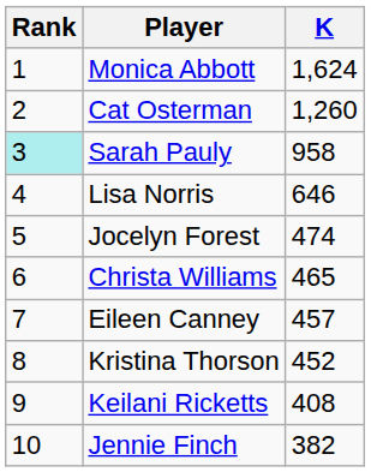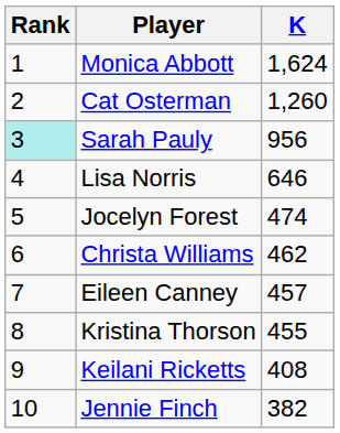 <table class="wikitable" style="float:left;">
 <tr style="white-space: nowrap;">
 <th>Rank</th>
 <th>Player</th>
 <th><a href='#'>K</a></th>
 </tr>
 <tr>
 <td>1</td>
 <td><a href='#'>Monica Abbott</a></td>
 <td>1,624</td>
 </tr>
 <tr>
 <td>2</td>
 <td><a href='#'>Cat Osterman</a></td>
 <td>1,260</td>
 </tr>
 <tr>
 <td style="background: paleturquoise;">3</td>
 <td><a href='#'>Sarah Pauly</a></td>
-<td>958</td>
+<td>956</td>
 </tr>
 <tr>
 <td>4</td>
 <td>Lisa Norris</td>
 <td>646</td>
 </tr>
 <tr>
 <td>5</td>
 <td>Jocelyn Forest</td>
 <td>474</td>
 </tr>
 <tr>
 <td>6</td>
 <td><a href='#'>Christa Williams</a></td>
-<td>465</td>
+<td>462</td>
 </tr>
 <tr>
 <td>7</td>
 <td>Eileen Canney</td>
 <td>457</td>
 </tr>
 <tr>
 <td>8</td>
 <td>Kristina Thorson</td>
-<td>452</td>
+<td>455</td>
 </tr>
 <tr>
 <td>9</td>
 <td><a href='#'>Keilani Ricketts</a></td>
 <td>408</td>
 </tr>
 <tr>
 <td>10</td>
 <td><a href='#'>Jennie Finch</a></td>
 <td>382</td>
 </tr>
 </table>
